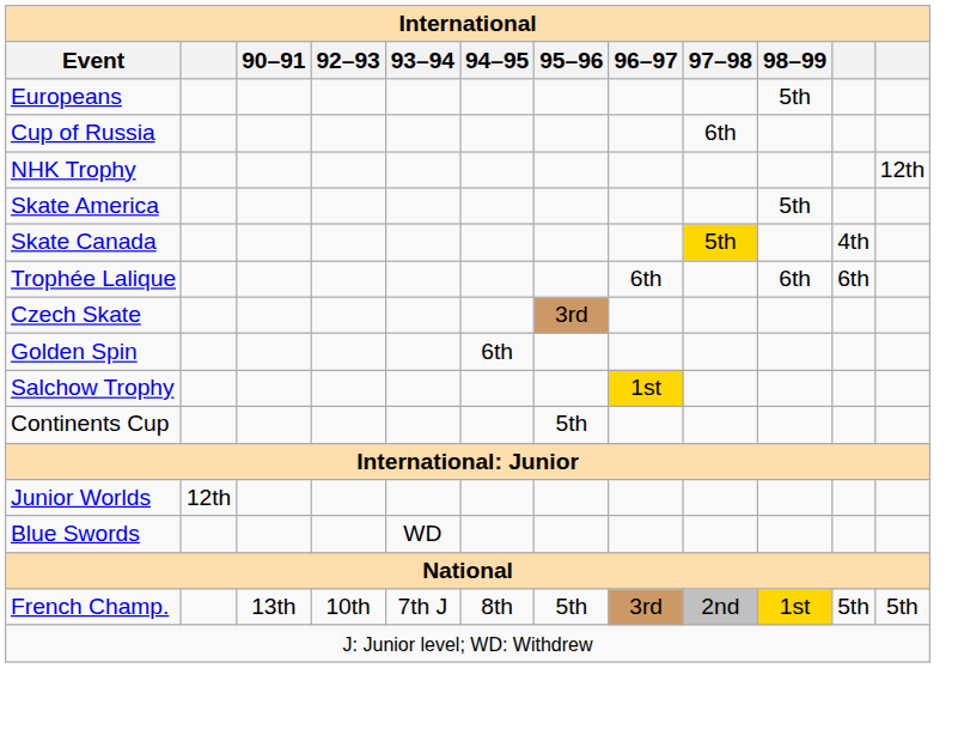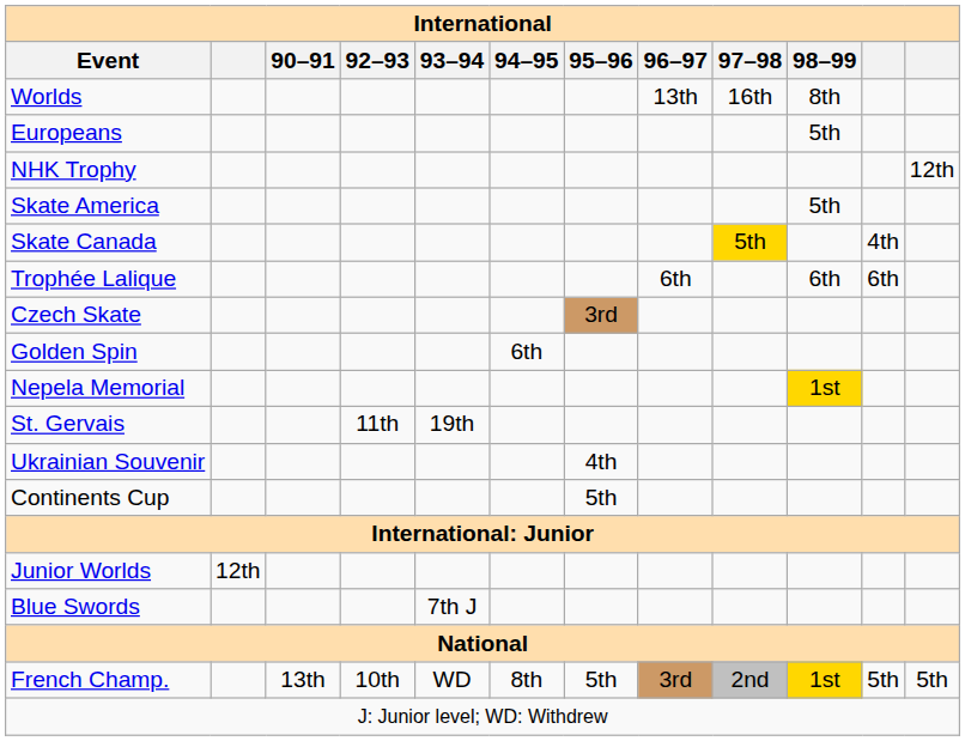 <table class="wikitable" style="text-align:center">
 <tr>
 <th style="background-color: #ffdead; " colspan=12 align=center>International</th>
 </tr>
 <tr>
 <th>Event</th>
 <th></th>
 <th>90–91</th>
 <th>92–93</th>
 <th>93–94</th>
 <th>94–95</th>
 <th>95–96</th>
 <th>96–97</th>
 <th>97–98</th>
 <th>98–99</th>
 <th></th>
 <th></th>
 </tr>
 <tr>
+<td align=left><a href='#'>Worlds</a></td>
+<td></td>
+<td></td>
+<td></td>
+<td></td>
+<td></td>
+<td></td>
+<td>13th</td>
+<td>16th</td>
+<td>8th</td>
+<td></td>
+<td></td>
+</tr>
+<tr>
 <td align=left><a href='#'>Europeans</a></td>
 <td></td>
 <td></td>
 <td></td>
 <td></td>
 <td></td>
 <td></td>
 <td></td>
 <td></td>
 <td>5th</td>
-<td></td>
-<td></td>
-</tr>
-<tr>
-<td align=left> <a href='#'>Cup of Russia</a></td>
-<td></td>
-<td></td>
-<td></td>
-<td></td>
-<td></td>
-<td></td>
-<td></td>
-<td>6th</td>
-<td></td>
 <td></td>
 <td></td>
 </tr>
 <tr>
 <td align=left> <a href='#'>NHK Trophy</a></td>
 <td></td>
 <td></td>
 <td></td>
 <td></td>
 <td></td>
 <td></td>
 <td></td>
 <td></td>
 <td></td>
 <td></td>
 <td>12th</td>
 </tr>
 <tr>
 <td align=left> <a href='#'>Skate America</a></td>
 <td></td>
 <td></td>
 <td></td>
 <td></td>
 <td></td>
 <td></td>
 <td></td>
 <td></td>
 <td>5th</td>
 <td></td>
 <td></td>
 </tr>
 <tr>
 <td align=left> <a href='#'>Skate Canada</a></td>
 <td></td>
 <td></td>
 <td></td>
 <td></td>
 <td></td>
 <td></td>
 <td></td>
 <td style="background: gold;">5th</td>
 <td></td>
 <td>4th</td>
 <td></td>
 </tr>
 <tr>
 <td align=left> <a href='#'>Trophée Lalique</a></td>
 <td></td>
 <td></td>
 <td></td>
 <td></td>
 <td></td>
 <td></td>
 <td>6th</td>
 <td></td>
 <td>6th</td>
 <td>6th</td>
 <td></td>
 </tr>
 <tr>
 <td align=left><a href='#'>Czech Skate</a></td>
 <td></td>
 <td></td>
 <td></td>
 <td></td>
 <td></td>
 <td bgcolor=cc9966>3rd</td>
 <td></td>
 <td></td>
 <td></td>
 <td></td>
 <td></td>
 </tr>
 <tr>
 <td align=left><a href='#'>Golden Spin</a></td>
 <td></td>
 <td></td>
 <td></td>
 <td></td>
 <td>6th</td>
 <td></td>
 <td></td>
 <td></td>
 <td></td>
 <td></td>
 <td></td>
 </tr>
 <tr>
-<td align=left><a href='#'>Salchow Trophy</a></td>
+<td align=left><a href='#'>Nepela Memorial</a></td>
+<td></td>
+<td></td>
 <td></td>
 <td></td>
 <td></td>
 <td></td>
 <td></td>
 <td></td>
 <td bgcolor=gold>1st</td>
+<td></td>
+<td></td>
+</tr>
+<tr>
+<td align=left><a href='#'>St. Gervais</a></td>
+<td></td>
+<td></td>
+<td>11th</td>
+<td>19th</td>
+<td></td>
+<td></td>
+<td></td>
+<td></td>
+<td></td>
+<td></td>
+<td></td>
+</tr>
+<tr>
+<td align=left><a href='#'>Ukrainian Souvenir</a></td>
+<td></td>
+<td></td>
+<td></td>
+<td></td>
+<td></td>
+<td>4th</td>
+<td></td>
 <td></td>
 <td></td>
 <td></td>
 <td></td>
 </tr>
 <tr>
 <td align=left>Continents Cup</td>
 <td></td>
 <td></td>
 <td></td>
 <td></td>
 <td></td>
 <td>5th</td>
 <td></td>
 <td></td>
 <td></td>
 <td></td>
 <td></td>
 </tr>
 <tr>
 <th style="background-color: #ffdead; " colspan=12 align=center>International: Junior</th>
 </tr>
 <tr>
 <td align=left><a href='#'>Junior Worlds</a></td>
 <td>12th</td>
 <td></td>
 <td></td>
 <td></td>
 <td></td>
 <td></td>
 <td></td>
 <td></td>
 <td></td>
 <td></td>
 <td></td>
 </tr>
 <tr>
 <td align=left><a href='#'>Blue Swords</a></td>
 <td></td>
 <td></td>
 <td></td>
-<td>WD</td>
+<td>7th J</td>
 <td></td>
 <td></td>
 <td></td>
 <td></td>
 <td></td>
 <td></td>
 <td></td>
 </tr>
 <tr>
 <th style="background-color: #ffdead; " colspan=12 align=center>National</th>
 </tr>
 <tr>
 <td align=left><a href='#'>French Champ.</a></td>
 <td></td>
 <td>13th</td>
 <td>10th</td>
-<td>7th J</td>
+<td>WD</td>
 <td>8th</td>
 <td>5th</td>
 <td bgcolor=cc9966>3rd</td>
 <td bgcolor=silver>2nd</td>
 <td bgcolor=gold>1st</td>
 <td>5th</td>
 <td>5th</td>
 </tr>
 <tr>
 <td colspan=12 align=center><small> J: Junior level; WD: Withdrew </small></td>
 </tr>
 </table>
